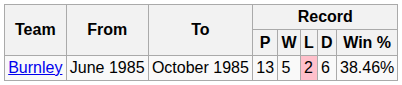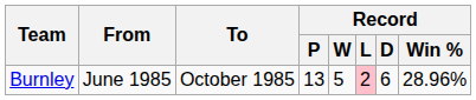 <table class="wikitable">
 <tr>
 <th rowspan="2">Team</th>
 <th rowspan="2">From</th>
 <th rowspan="2">To</th>
 <th colspan="5">Record</th>
 </tr>
 <tr>
 <th>P</th>
 <th>W</th>
 <th>L</th>
 <th>D</th>
 <th>Win %</th>
 </tr>
 <tr>
 <td><a href='#'>Burnley</a></td>
 <td>June 1985</td>
 <td>October 1985</td>
 <td>13</td>
 <td>5</td>
 <td style="background: pink;">2</td>
 <td>6</td>
-<td>38.46%</td>
+<td>28.96%</td>
 </tr>
 </table>
